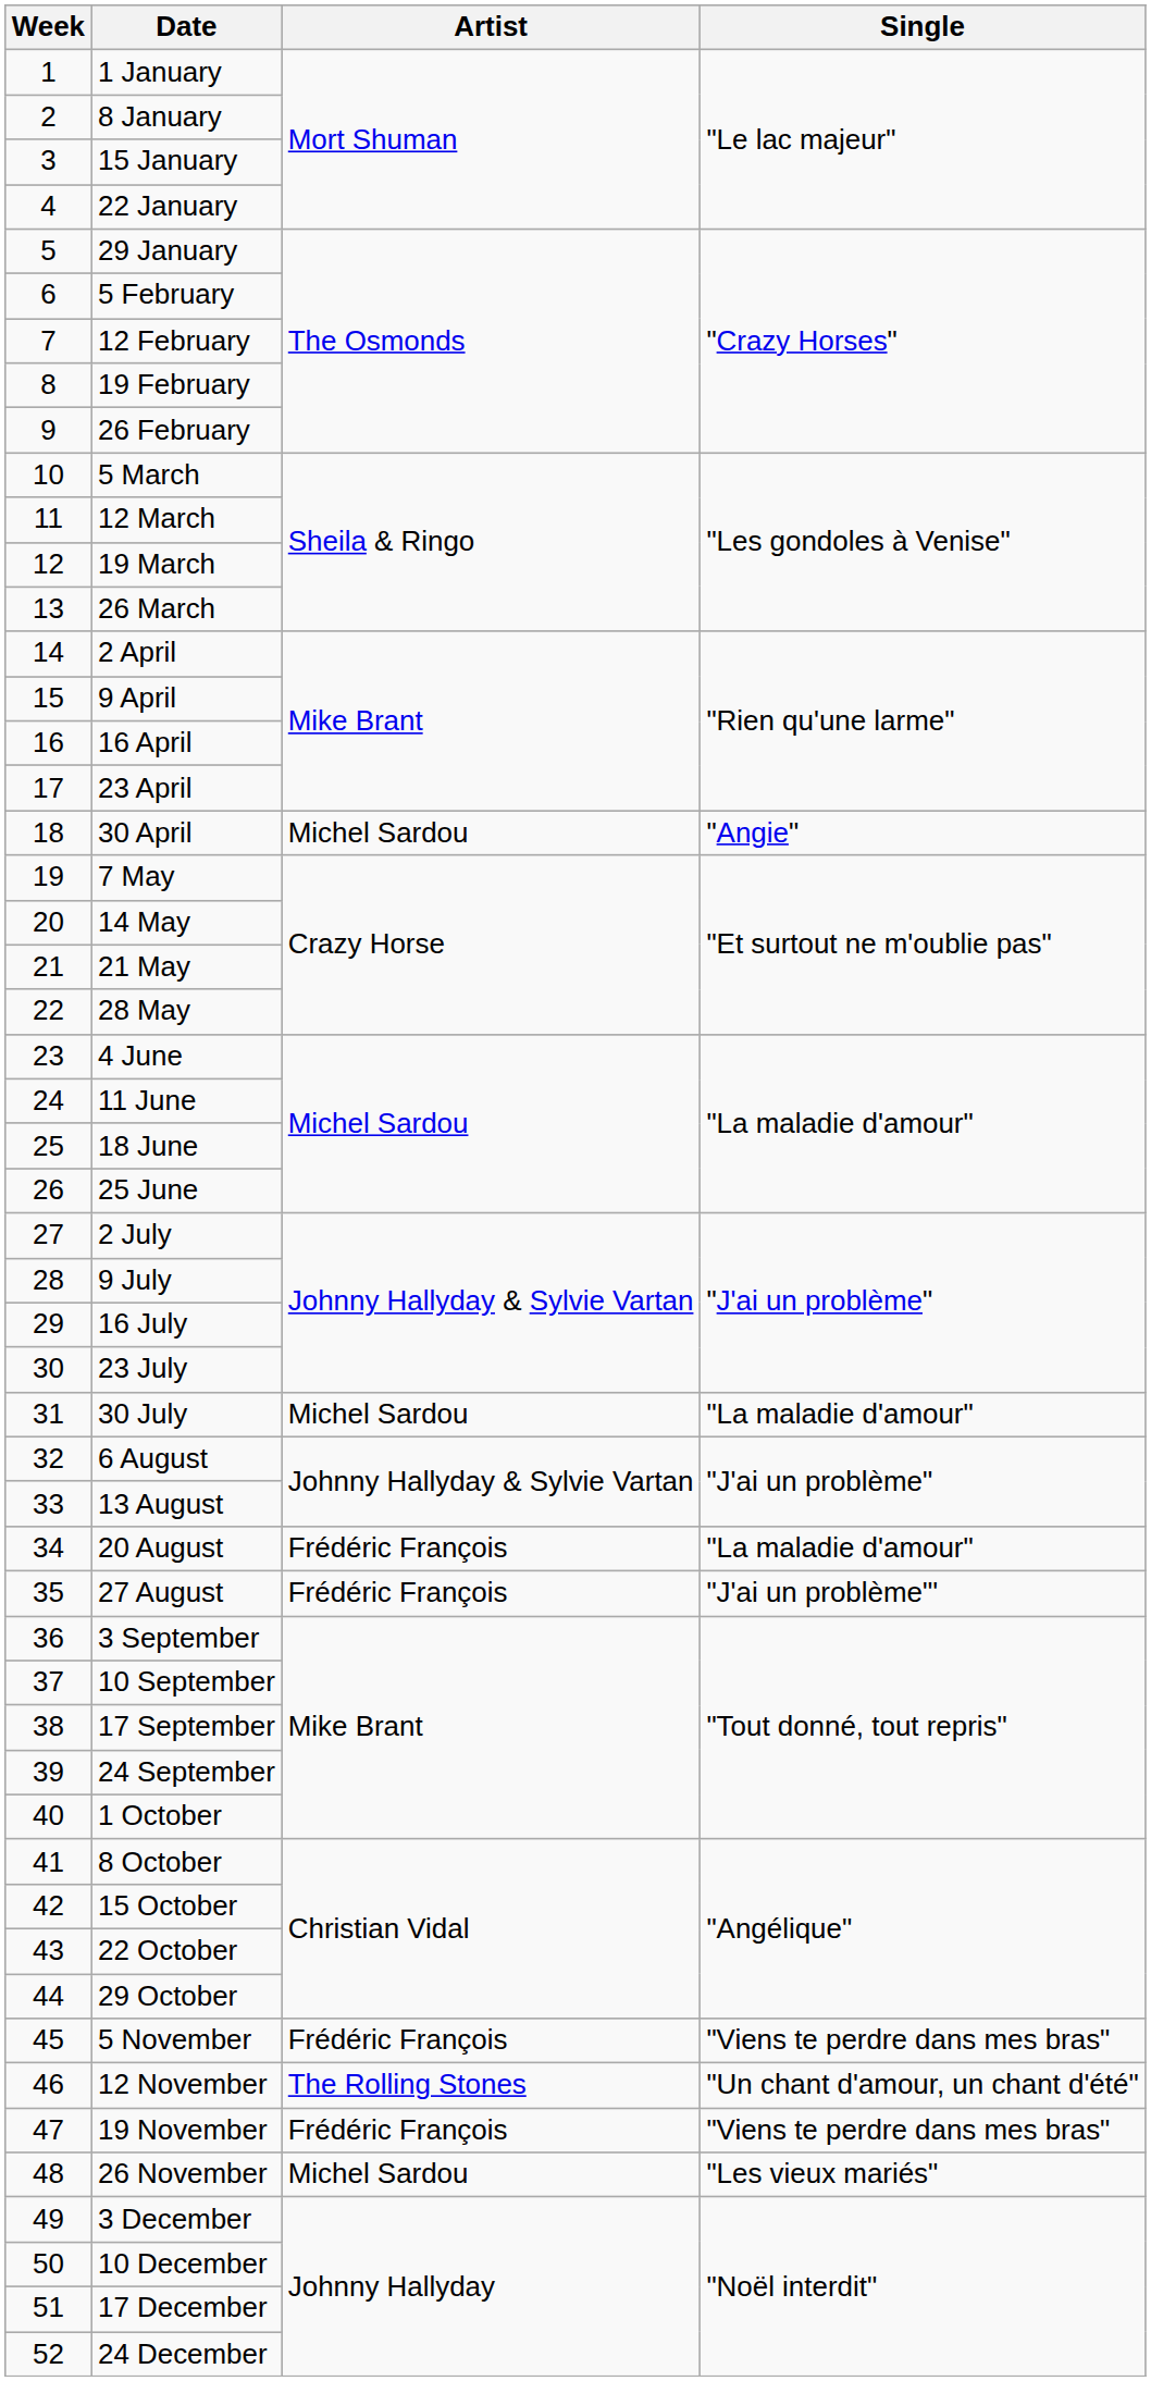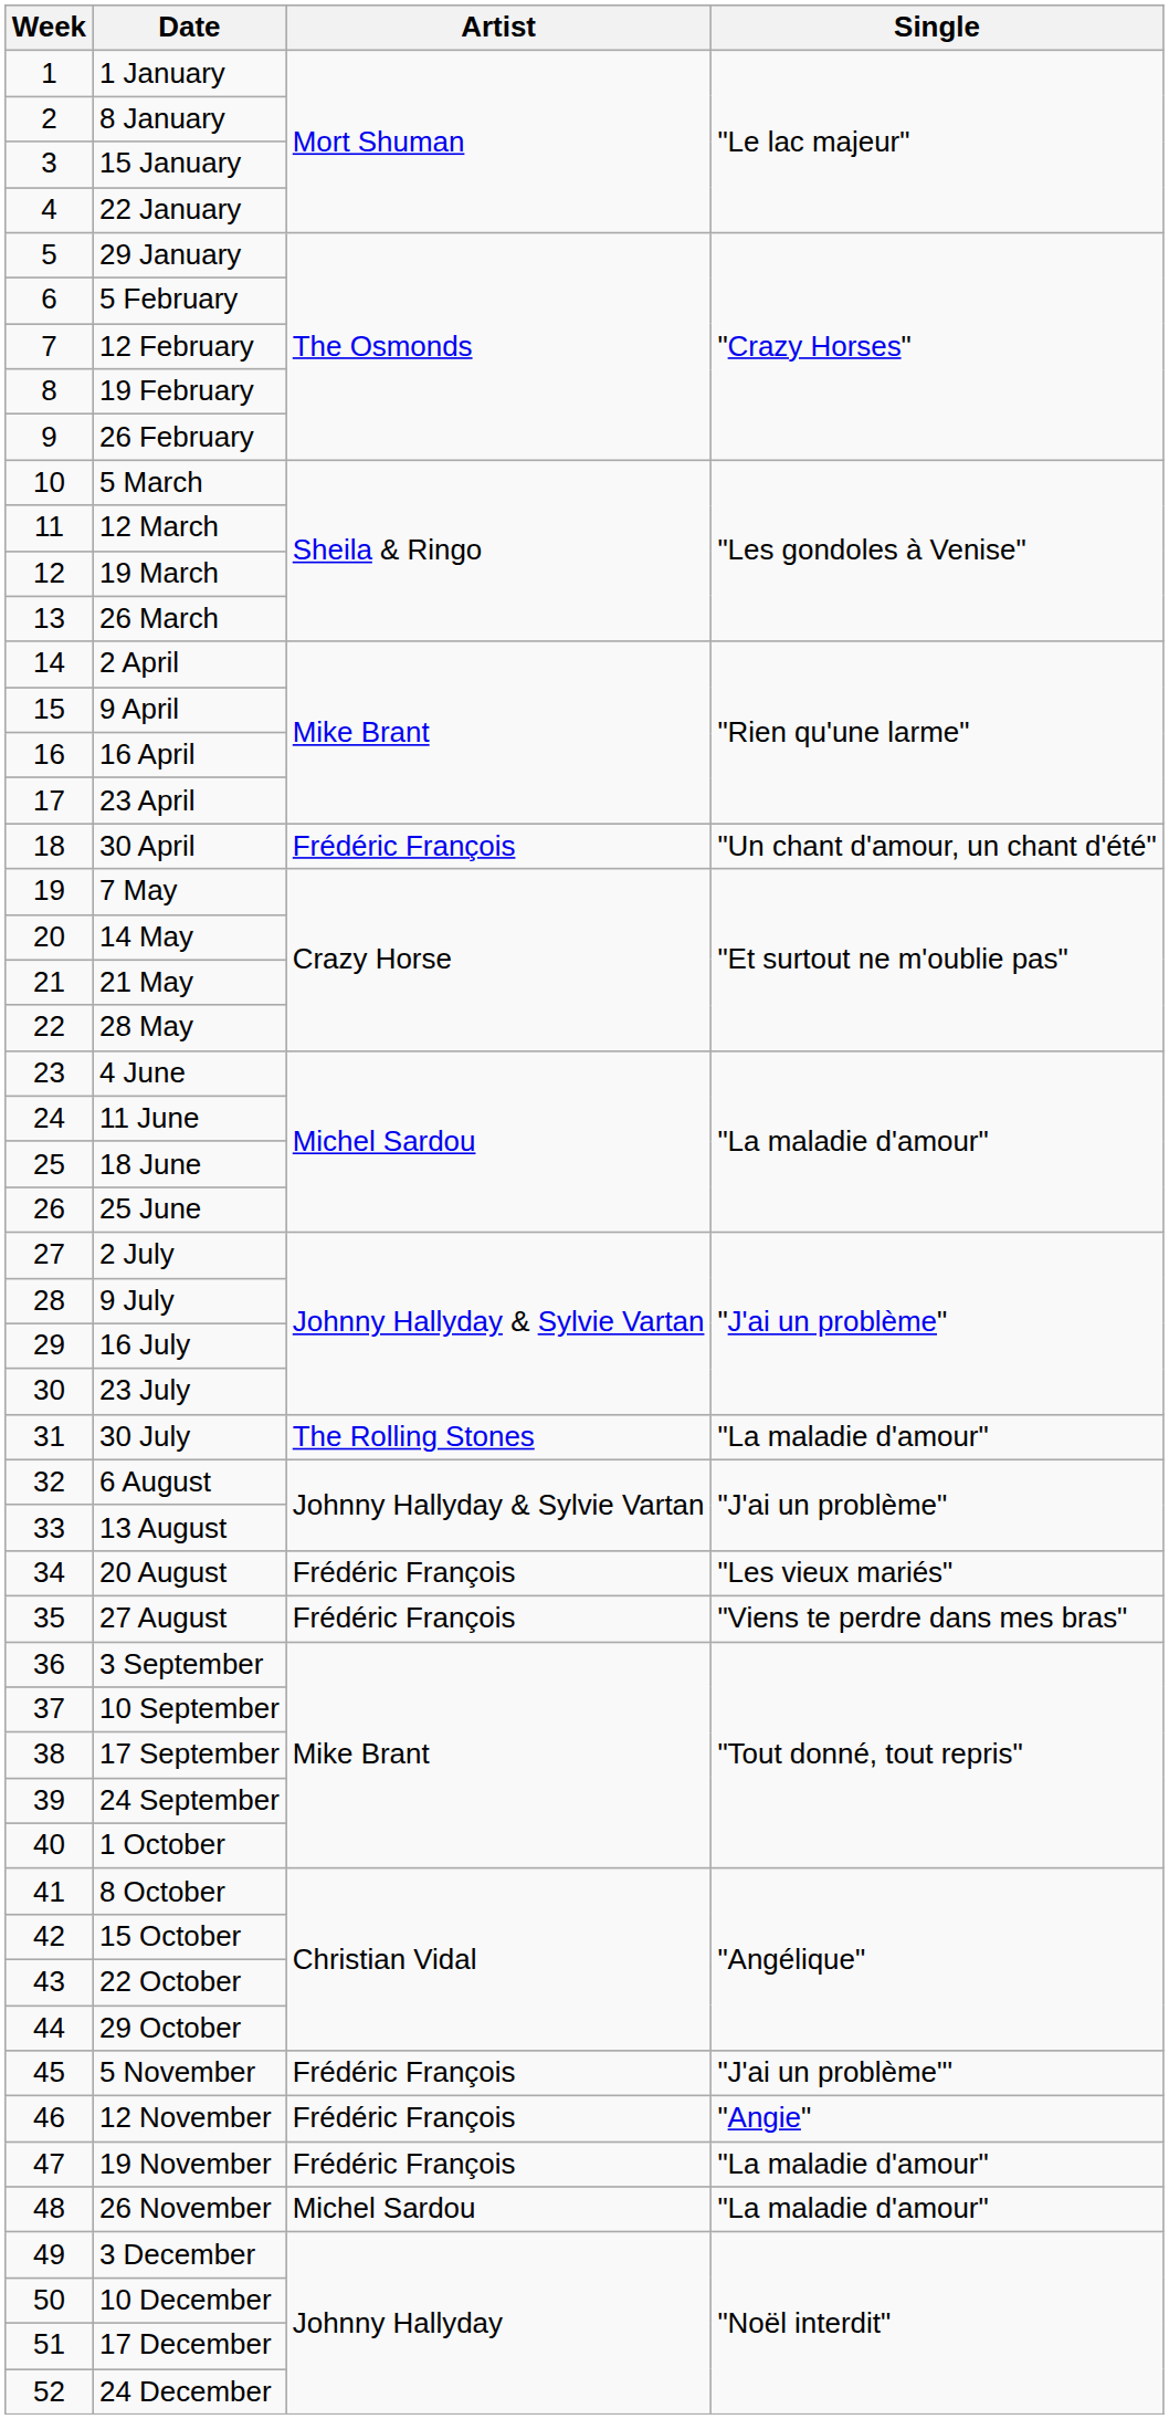 <table class="wikitable">
 <tr>
 <th>Week</th>
 <th>Date</th>
 <th>Artist</th>
 <th>Single</th>
 </tr>
 <tr>
 <td style="text-align: center;">1</td>
 <td>1 January</td>
 <td rowspan="4"><a href='#'>Mort Shuman</a></td>
 <td rowspan="4">"Le lac majeur"</td>
 </tr>
 <tr>
 <td style="text-align: center;">2</td>
 <td>8 January</td>
 </tr>
 <tr>
 <td style="text-align: center;">3</td>
 <td>15 January</td>
 </tr>
 <tr>
 <td style="text-align: center;">4</td>
 <td>22 January</td>
 </tr>
 <tr>
 <td style="text-align: center;">5</td>
 <td>29 January</td>
 <td rowspan="5"><a href='#'>The Osmonds</a></td>
 <td rowspan="5">"<a href='#'>Crazy Horses</a>"</td>
 </tr>
 <tr>
 <td style="text-align: center;">6</td>
 <td>5 February</td>
 </tr>
 <tr>
 <td style="text-align: center;">7</td>
 <td>12 February</td>
 </tr>
 <tr>
 <td style="text-align: center;">8</td>
 <td>19 February</td>
 </tr>
 <tr>
 <td style="text-align: center;">9</td>
 <td>26 February</td>
 </tr>
 <tr>
 <td style="text-align: center;">10</td>
 <td>5 March</td>
 <td rowspan="4"><a href='#'>Sheila</a> & Ringo</td>
 <td rowspan="4">"Les gondoles à Venise"</td>
 </tr>
 <tr>
 <td style="text-align: center;">11</td>
 <td>12 March</td>
 </tr>
 <tr>
 <td style="text-align: center;">12</td>
 <td>19 March</td>
 </tr>
 <tr>
 <td style="text-align: center;">13</td>
 <td>26 March</td>
 </tr>
 <tr>
 <td style="text-align: center;">14</td>
 <td>2 April</td>
 <td rowspan="4"><a href='#'>Mike Brant</a></td>
 <td rowspan="4">"Rien qu'une larme"</td>
 </tr>
 <tr>
 <td style="text-align: center;">15</td>
 <td>9 April</td>
 </tr>
 <tr>
 <td style="text-align: center;">16</td>
 <td>16 April</td>
 </tr>
 <tr>
 <td style="text-align: center;">17</td>
 <td>23 April</td>
 </tr>
 <tr>
 <td style="text-align: center;">18</td>
 <td>30 April</td>
-<td>Michel Sardou</td>
-<td>"<a href='#'>Angie</a>"</td>
+<td><a href='#'>Frédéric François</a></td>
+<td>"Un chant d'amour, un chant d'été"</td>
 </tr>
 <tr>
 <td style="text-align: center;">19</td>
 <td>7 May</td>
 <td rowspan="4">Crazy Horse</td>
 <td rowspan="4">"Et surtout ne m'oublie pas"</td>
 </tr>
 <tr>
 <td style="text-align: center;">20</td>
 <td>14 May</td>
 </tr>
 <tr>
 <td style="text-align: center;">21</td>
 <td>21 May</td>
 </tr>
 <tr>
 <td style="text-align: center;">22</td>
 <td>28 May</td>
 </tr>
 <tr>
 <td style="text-align: center;">23</td>
 <td>4 June</td>
 <td rowspan="4"><a href='#'>Michel Sardou</a></td>
 <td rowspan="4">"La maladie d'amour"</td>
 </tr>
 <tr>
 <td style="text-align: center;">24</td>
 <td>11 June</td>
 </tr>
 <tr>
 <td style="text-align: center;">25</td>
 <td>18 June</td>
 </tr>
 <tr>
 <td style="text-align: center;">26</td>
 <td>25 June</td>
 </tr>
 <tr>
 <td style="text-align: center;">27</td>
 <td>2 July</td>
 <td rowspan="4"><a href='#'>Johnny Hallyday</a> & <a href='#'>Sylvie Vartan</a></td>
 <td rowspan="4">"<a href='#'>J'ai un problème</a>"</td>
 </tr>
 <tr>
 <td style="text-align: center;">28</td>
 <td>9 July</td>
 </tr>
 <tr>
 <td style="text-align: center;">29</td>
 <td>16 July</td>
 </tr>
 <tr>
 <td style="text-align: center;">30</td>
 <td>23 July</td>
 </tr>
 <tr>
 <td style="text-align: center;">31</td>
 <td>30 July</td>
-<td>Michel Sardou</td>
+<td><a href='#'>The Rolling Stones</a></td>
 <td>"La maladie d'amour"</td>
 </tr>
 <tr>
 <td style="text-align: center;">32</td>
 <td>6 August</td>
 <td rowspan="2">Johnny Hallyday & Sylvie Vartan</td>
 <td rowspan="2">"J'ai un problème"</td>
 </tr>
 <tr>
 <td style="text-align: center;">33</td>
 <td>13 August</td>
 </tr>
 <tr>
 <td style="text-align: center;">34</td>
 <td>20 August</td>
 <td>Frédéric François</td>
-<td>"La maladie d'amour"</td>
+<td>"Les vieux mariés"</td>
 </tr>
 <tr>
 <td style="text-align: center;">35</td>
 <td>27 August</td>
 <td>Frédéric François</td>
-<td>"J'ai un problème"'</td>
+<td>"Viens te perdre dans mes bras"</td>
 </tr>
 <tr>
 <td style="text-align: center;">36</td>
 <td>3 September</td>
 <td rowspan="5">Mike Brant</td>
 <td rowspan="5">"Tout donné, tout repris"</td>
 </tr>
 <tr>
 <td style="text-align: center;">37</td>
 <td>10 September</td>
 </tr>
 <tr>
 <td style="text-align: center;">38</td>
 <td>17 September</td>
 </tr>
 <tr>
 <td style="text-align: center;">39</td>
 <td>24 September</td>
 </tr>
 <tr>
 <td style="text-align: center;">40</td>
 <td>1 October</td>
 </tr>
 <tr>
 <td style="text-align: center;">41</td>
 <td>8 October</td>
 <td rowspan="4">Christian Vidal</td>
 <td rowspan="4">"Angélique"</td>
 </tr>
 <tr>
 <td style="text-align: center;">42</td>
 <td>15 October</td>
 </tr>
 <tr>
 <td style="text-align: center;">43</td>
 <td>22 October</td>
 </tr>
 <tr>
 <td style="text-align: center;">44</td>
 <td>29 October</td>
 </tr>
 <tr>
 <td style="text-align: center;">45</td>
 <td>5 November</td>
 <td>Frédéric François</td>
-<td>"Viens te perdre dans mes bras"</td>
+<td>"J'ai un problème"'</td>
 </tr>
 <tr>
 <td style="text-align: center;">46</td>
 <td>12 November</td>
-<td><a href='#'>The Rolling Stones</a></td>
-<td>"Un chant d'amour, un chant d'été"</td>
+<td>Frédéric François</td>
+<td>"<a href='#'>Angie</a>"</td>
 </tr>
 <tr>
 <td style="text-align: center;">47</td>
 <td>19 November</td>
 <td>Frédéric François</td>
-<td>"Viens te perdre dans mes bras"</td>
+<td>"La maladie d'amour"</td>
 </tr>
 <tr>
 <td style="text-align: center;">48</td>
 <td>26 November</td>
 <td>Michel Sardou</td>
-<td>"Les vieux mariés"</td>
+<td>"La maladie d'amour"</td>
 </tr>
 <tr>
 <td style="text-align: center;">49</td>
 <td>3 December</td>
 <td rowspan="4">Johnny Hallyday</td>
 <td rowspan="4">"Noël interdit"</td>
 </tr>
 <tr>
 <td style="text-align: center;">50</td>
 <td>10 December</td>
 </tr>
 <tr>
 <td style="text-align: center;">51</td>
 <td>17 December</td>
 </tr>
 <tr>
 <td style="text-align: center;">52</td>
 <td>24 December</td>
 </tr>
 </table>
